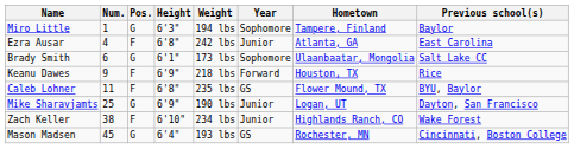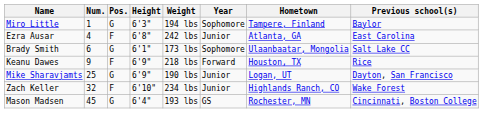 <table class="wikitable sortable">
 <tr>
 <th>Name</th>
 <th>Num.</th>
 <th>Pos.</th>
 <th>Height</th>
 <th>Weight</th>
 <th>Year</th>
 <th>Hometown</th>
 <th>Previous school(s)</th>
 </tr>
 <tr>
 <td><a href='#'>Miro Little</a></td>
 <td>1</td>
 <td>G</td>
 <td>6'3"</td>
 <td>194 lbs</td>
 <td>Sophomore</td>
 <td><a href='#'>Tampere, Finland</a></td>
 <td><a href='#'>Baylor</a></td>
 </tr>
 <tr>
 <td>Ezra Ausar</td>
 <td>4</td>
 <td>F</td>
 <td>6'8"</td>
 <td>242 lbs</td>
 <td>Junior</td>
 <td><a href='#'>Atlanta, GA</a></td>
 <td><a href='#'>East Carolina</a></td>
 </tr>
 <tr>
 <td>Brady Smith</td>
 <td>6</td>
 <td>G</td>
 <td>6'1"</td>
 <td>173 lbs</td>
 <td>Sophomore</td>
 <td><a href='#'>Ulaanbaatar, Mongolia</a></td>
 <td><a href='#'>Salt Lake CC</a></td>
 </tr>
 <tr>
 <td>Keanu Dawes</td>
 <td>9</td>
 <td>F</td>
 <td>6'9"</td>
 <td>218 lbs</td>
 <td>Forward</td>
 <td><a href='#'>Houston, TX</a></td>
 <td><a href='#'>Rice</a></td>
 </tr>
 <tr>
-<td><a href='#'>Caleb Lohner</a></td>
-<td>11</td>
-<td>F</td>
-<td>6'8"</td>
-<td>235 lbs</td>
-<td>GS</td>
-<td><a href='#'>Flower Mound, TX</a></td>
-<td><a href='#'>BYU</a>, <a href='#'>Baylor</a></td>
-</tr>
-<tr>
 <td><a href='#'>Mike Sharavjamts</a></td>
 <td>25</td>
 <td>G</td>
 <td>6'9"</td>
 <td>190 lbs</td>
 <td>Junior</td>
 <td><a href='#'>Logan, UT</a></td>
 <td><a href='#'>Dayton</a>, <a href='#'>San Francisco</a></td>
 </tr>
 <tr>
 <td>Zach Keller</td>
-<td>38</td>
+<td>32</td>
 <td>F</td>
 <td>6'10"</td>
 <td>234 lbs</td>
 <td>Junior</td>
 <td><a href='#'>Highlands Ranch, CO</a></td>
 <td><a href='#'>Wake Forest</a></td>
 </tr>
 <tr>
 <td>Mason Madsen</td>
 <td>45</td>
 <td>G</td>
 <td>6'4"</td>
 <td>193 lbs</td>
 <td>GS</td>
 <td><a href='#'>Rochester, MN</a></td>
 <td><a href='#'>Cincinnati</a>, <a href='#'>Boston College</a></td>
 </tr>
 </table>
